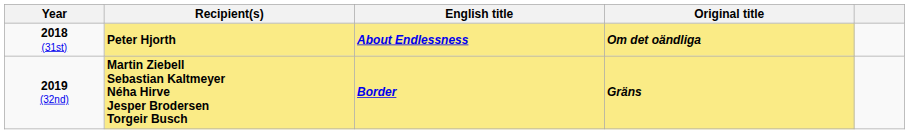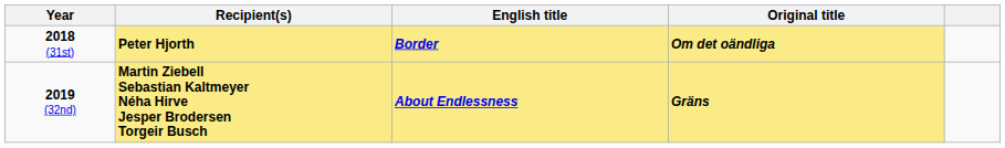 <table class="wikitable" width="95%" cellpadding="5">
 <tr>
 <th width="10%">Year</th>
 <th width="25%">Recipient(s)</th>
 <th width="25%">English title</th>
 <th width="25%">Original title</th>
 <th width="5%"></th>
 </tr>
 <tr>
 <td style="text-align:center;"><strong>2018</strong><br><small><a href='#'>(31st)</a></small></td>
 <td style="background:#FAEB86;"> <strong>Peter Hjorth</strong></td>
-<td style="background:#FAEB86;"><strong><em><a href='#'>About Endlessness</a></em></strong></td>
+<td style="background:#FAEB86;"><strong><em><a href='#'>Border</a></em></strong></td>
 <td style="background:#FAEB86;"><strong><em>Om det oändliga</em></strong></td>
 <td></td>
 </tr>
 <tr>
 <td style="text-align:center;"><strong>2019</strong><br><small><a href='#'>(32nd)</a></small></td>
 <td style="background:#FAEB86;"> <strong>Martin Ziebell<br></strong> <strong>Sebastian Kaltmeyer<br></strong> <strong>Néha Hirve<br></strong> <strong>Jesper Brodersen<br></strong> <strong>Torgeir Busch</strong></td>
-<td style="background:#FAEB86;"><strong><em><a href='#'>Border</a></em></strong></td>
+<td style="background:#FAEB86;"><strong><em><a href='#'>About Endlessness</a></em></strong></td>
 <td style="background:#FAEB86;"><strong><em>Gräns</em></strong></td>
 <td><br></td>
 </tr>
 </table>
